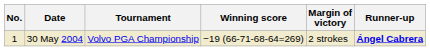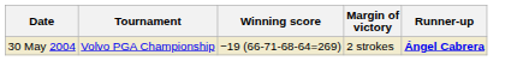 <table class="wikitable" style="font-size:95%;">
 <tr>
-<th>No.</th>
 <th>Date</th>
 <th>Tournament</th>
 <th>Winning score</th>
 <th>Margin of<br>victory</th>
 <th>Runner-up</th>
 </tr>
 <tr style="background:#f2ecce;">
-<td align=center>1</td>
 <td>30 May <a href='#'>2004</a></td>
 <td><a href='#'>Volvo PGA Championship</a></td>
 <td>−19 (66-71-68-64=269)</td>
 <td>2 strokes</td>
 <td><strong> <a href='#'>Ángel Cabrera</a></strong></td>
 </tr>
 </table>
